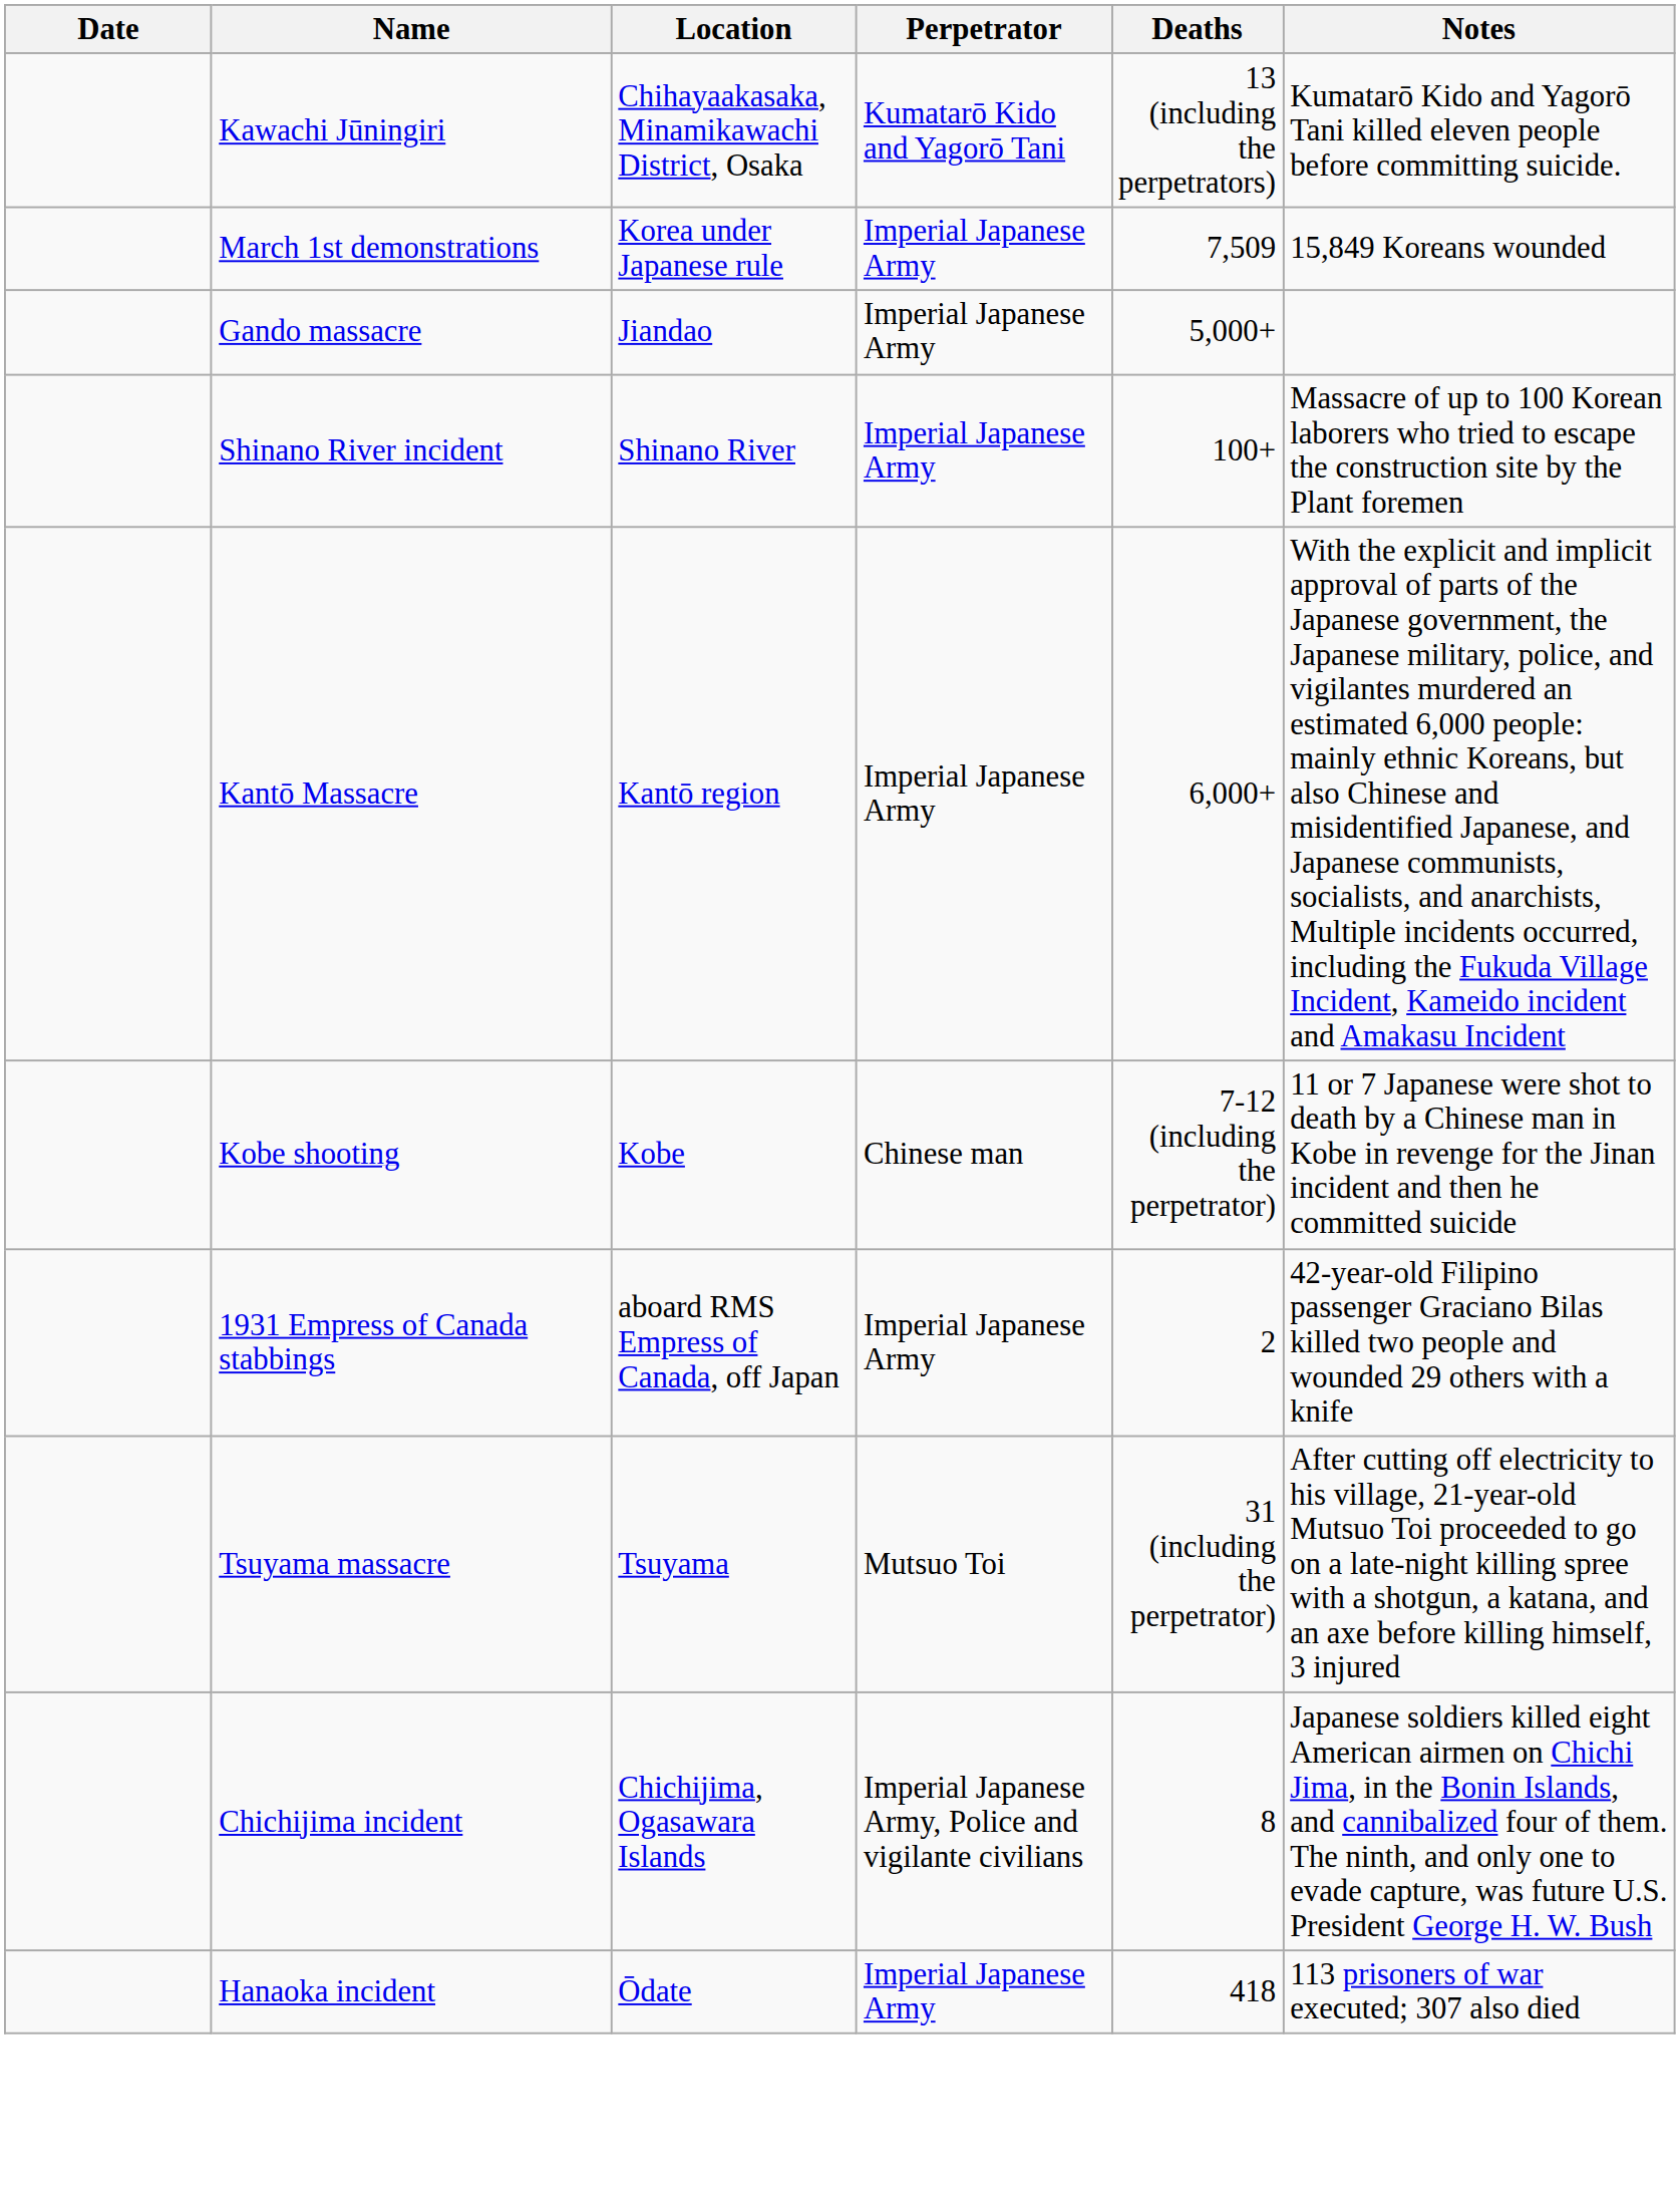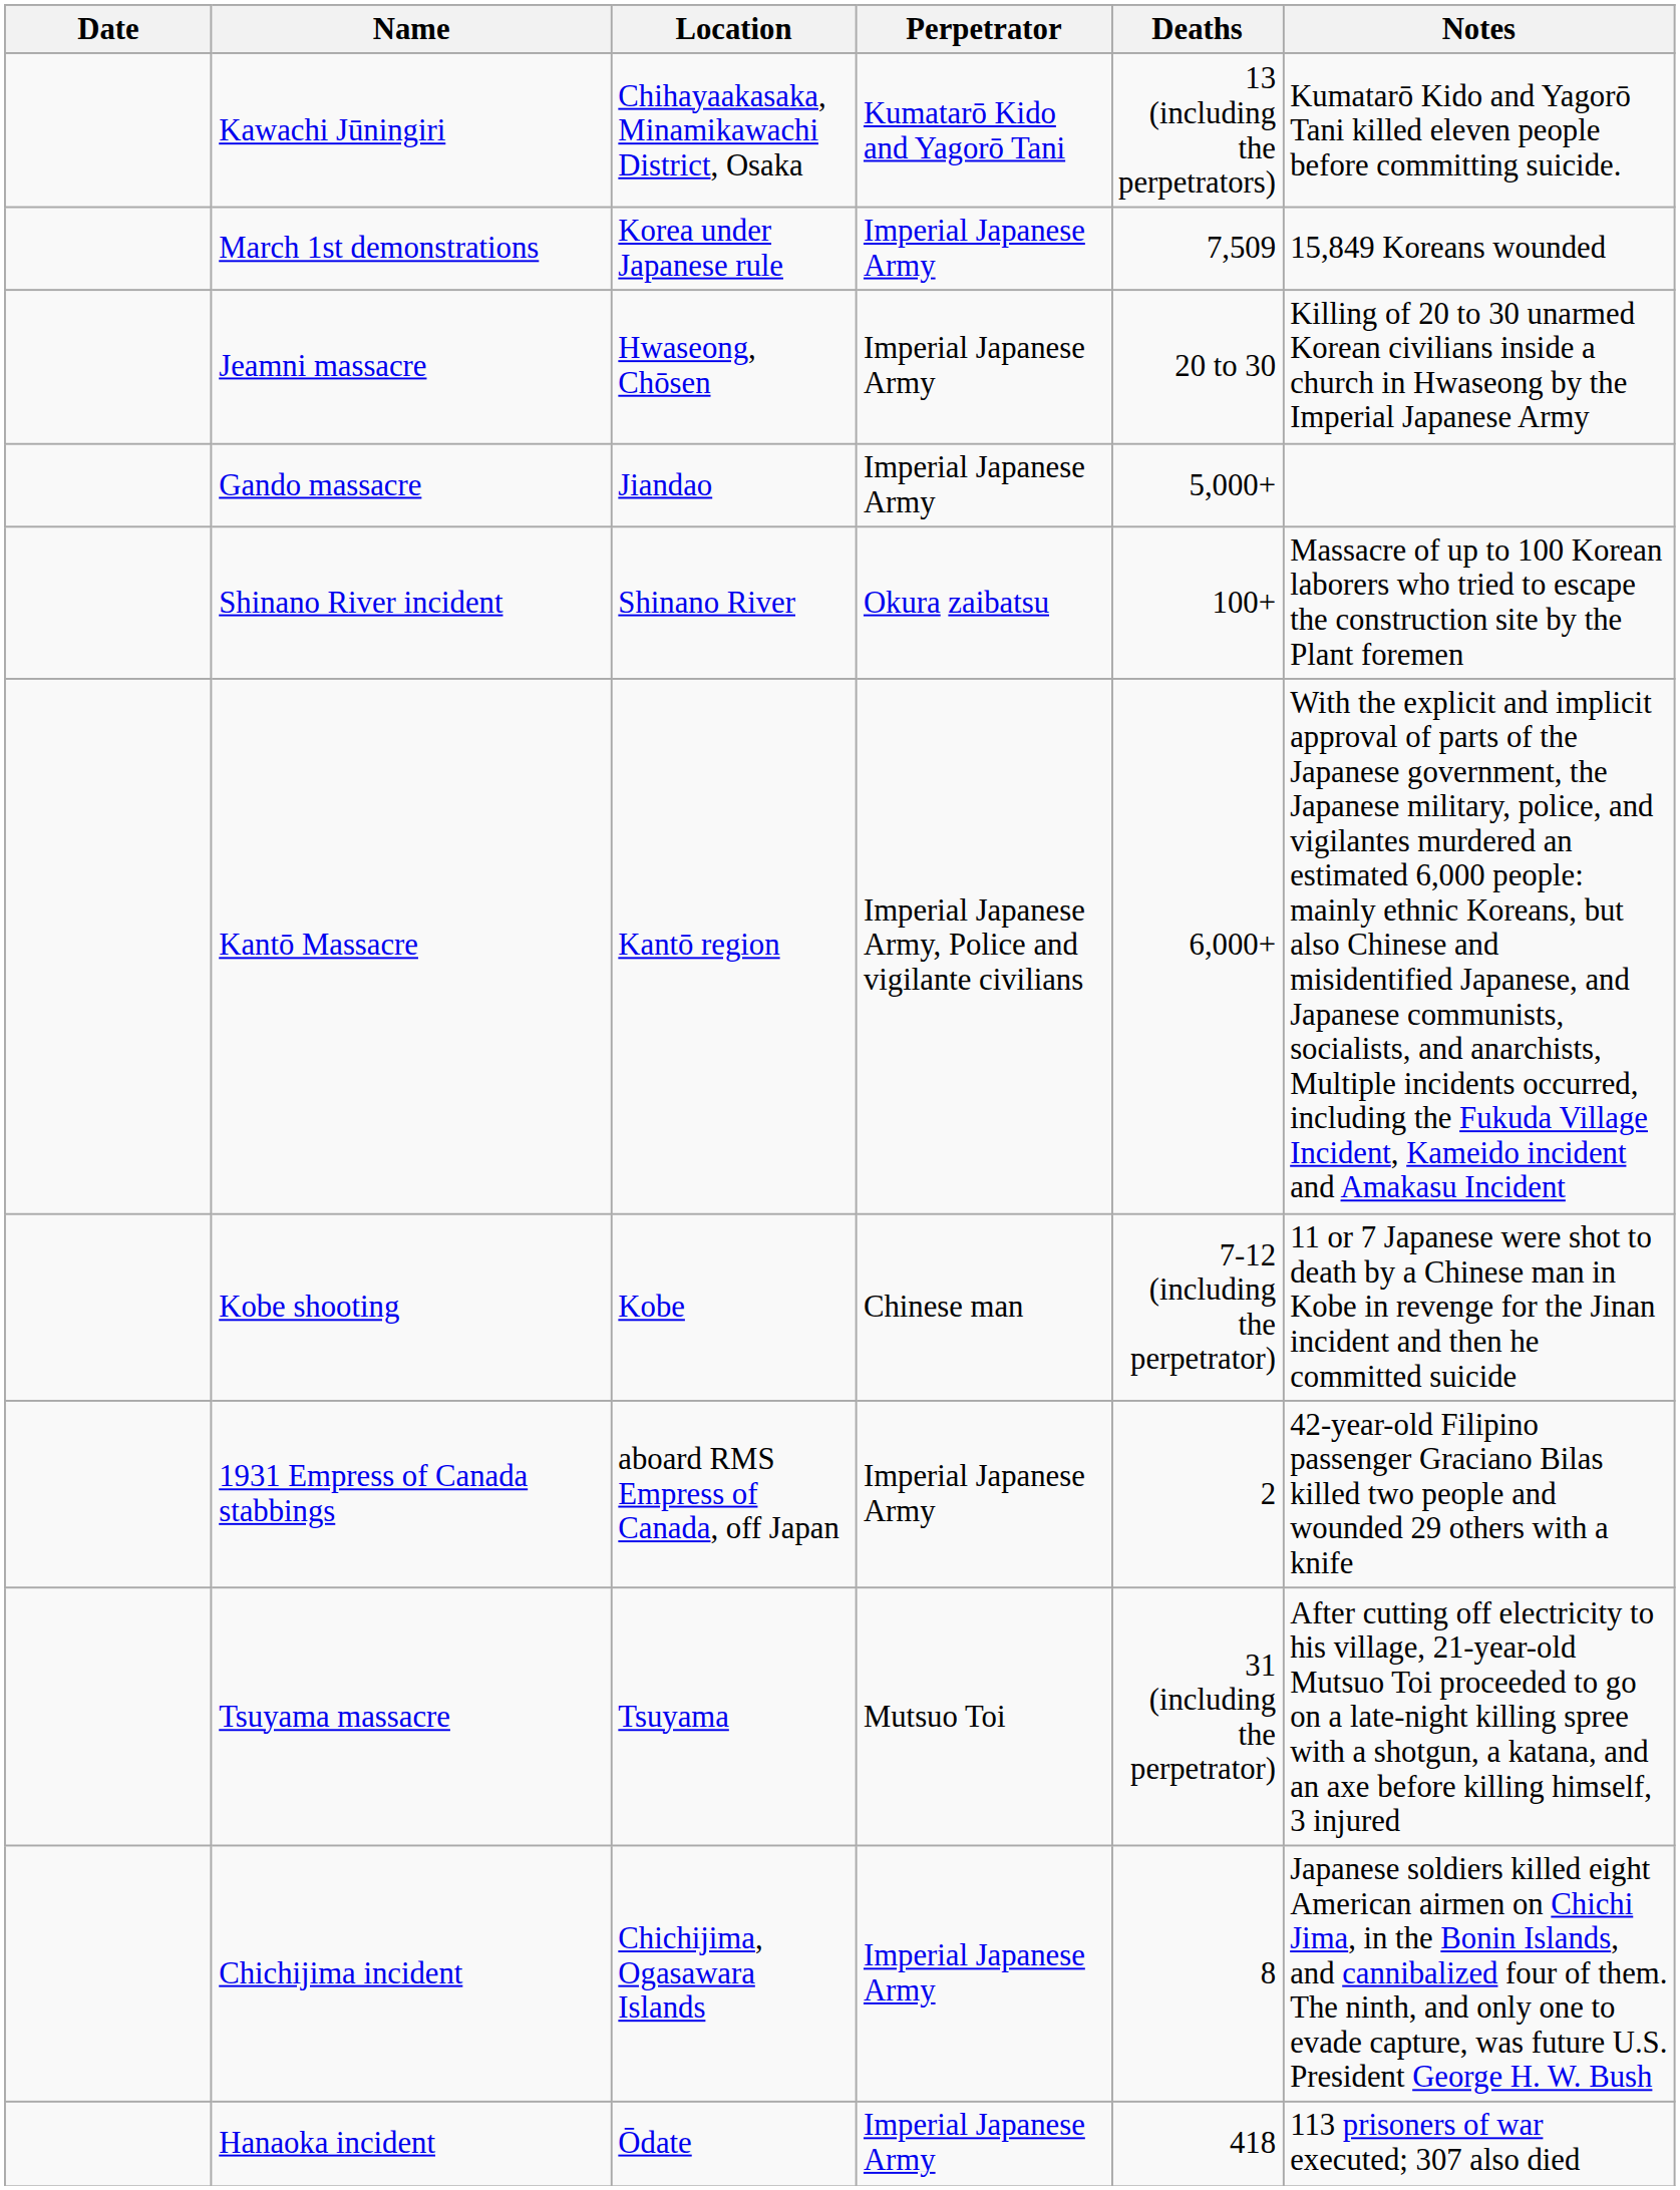 <table class="wikitable sortable" style="font-size:100%;">
 <tr>
 <th scope="col" style="width:100px;">Date</th>
 <th scope="col" style="width:200px;">Name</th>
 <th scope="col" style="width:120px;">Location</th>
 <th scope="col" style="width:125px;">Perpetrator</th>
 <th scope="col" style="width:50px;" data-sort-type="number">Deaths</th>
 <th scope="col" class="unsortable">Notes</th>
 </tr>
 <tr>
 <td></td>
 <td><a href='#'>Kawachi Jūningiri</a></td>
 <td><a href='#'>Chihayaakasaka</a>, <a href='#'>Minamikawachi District</a>, Osaka</td>
 <td><a href='#'>Kumatarō Kido and Yagorō Tani</a></td>
 <td style="text-align: right;">13 (including the perpetrators)</td>
 <td>Kumatarō Kido and Yagorō Tani killed eleven people before committing suicide.</td>
 </tr>
 <tr>
 <td></td>
 <td><a href='#'>March 1st demonstrations</a></td>
 <td><a href='#'>Korea under Japanese rule</a></td>
 <td><a href='#'>Imperial Japanese Army</a></td>
 <td style="text-align: right;">7,509</td>
 <td>15,849 Koreans wounded</td>
 </tr>
 <tr>
 <td></td>
+<td><a href='#'>Jeamni massacre</a></td>
+<td><a href='#'>Hwaseong</a>, <a href='#'>Chōsen</a></td>
+<td>Imperial Japanese Army</td>
+<td style="text-align: right;">20 to 30</td>
+<td>Killing of 20 to 30 unarmed Korean civilians inside a church in Hwaseong by the Imperial Japanese Army</td>
+</tr>
+<tr>
+<td></td>
 <td><a href='#'>Gando massacre</a></td>
 <td><a href='#'>Jiandao</a></td>
 <td>Imperial Japanese Army</td>
 <td style="text-align: right;">5,000+</td>
 <td></td>
 </tr>
 <tr>
 <td></td>
 <td><a href='#'>Shinano River incident</a></td>
 <td><a href='#'>Shinano River</a></td>
-<td><a href='#'>Imperial Japanese Army</a></td>
+<td><a href='#'>Okura</a> <a href='#'>zaibatsu</a></td>
 <td style="text-align: right;">100+</td>
 <td>Massacre of up to 100 Korean laborers who tried to escape the construction site by the Plant foremen</td>
 </tr>
 <tr>
 <td></td>
 <td><a href='#'>Kantō Massacre</a></td>
 <td><a href='#'>Kantō region</a></td>
-<td>Imperial Japanese Army</td>
+<td>Imperial Japanese Army, Police and vigilante civilians</td>
 <td style="text-align: right;">6,000+</td>
 <td>With the explicit and implicit approval of parts of the Japanese government, the Japanese military, police, and vigilantes murdered an estimated 6,000 people: mainly ethnic Koreans, but also Chinese and misidentified Japanese, and Japanese communists, socialists, and anarchists, Multiple incidents occurred, including the <a href='#'>Fukuda Village Incident</a>, <a href='#'>Kameido incident</a> and <a href='#'>Amakasu Incident</a></td>
 </tr>
 <tr>
 <td></td>
 <td><a href='#'>Kobe shooting</a></td>
 <td><a href='#'>Kobe</a></td>
 <td>Chinese man</td>
 <td style="text-align: right;">7-12 (including the perpetrator)</td>
 <td>11 or 7 Japanese were shot to death by a Chinese man in Kobe in revenge for the Jinan incident and then he committed suicide</td>
 </tr>
 <tr>
 <td></td>
 <td><a href='#'>1931 Empress of Canada stabbings</a></td>
 <td>aboard RMS <a href='#'>Empress of Canada</a>, off Japan</td>
 <td>Imperial Japanese Army</td>
 <td style="text-align: right;">2</td>
 <td>42-year-old Filipino passenger Graciano Bilas killed two people and wounded 29 others with a knife</td>
 </tr>
 <tr>
 <td></td>
 <td><a href='#'>Tsuyama massacre</a></td>
 <td><a href='#'>Tsuyama</a></td>
 <td>Mutsuo Toi</td>
 <td style="text-align: right;">31 (including the perpetrator)</td>
 <td>After cutting off electricity to his village, 21-year-old Mutsuo Toi proceeded to go on a late-night killing spree with a shotgun, a katana, and an axe before killing himself, 3 injured</td>
 </tr>
 <tr>
 <td></td>
 <td><a href='#'>Chichijima incident</a></td>
 <td><a href='#'>Chichijima</a>, <a href='#'>Ogasawara Islands</a></td>
-<td>Imperial Japanese Army, Police and vigilante civilians</td>
+<td><a href='#'>Imperial Japanese Army</a></td>
 <td style="text-align: right;">8</td>
 <td>Japanese soldiers killed eight American airmen on <a href='#'>Chichi Jima</a>, in the <a href='#'>Bonin Islands</a>, and <a href='#'>cannibalized</a> four of them. The ninth, and only one to evade capture, was future U.S. President <a href='#'>George H. W. Bush</a></td>
 </tr>
 <tr>
 <td></td>
 <td><a href='#'>Hanaoka incident</a></td>
 <td><a href='#'>Ōdate</a></td>
 <td><a href='#'>Imperial Japanese Army</a></td>
 <td style="text-align: right;">418</td>
 <td>113 <a href='#'>prisoners of war</a> executed; 307 also died</td>
 </tr>
 </table>
